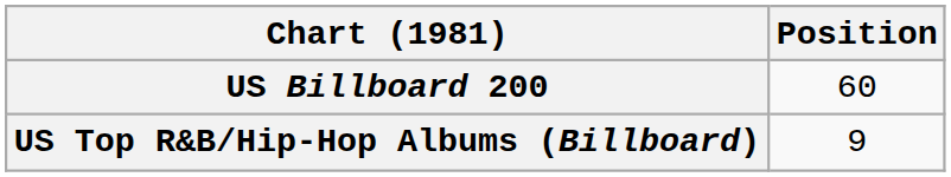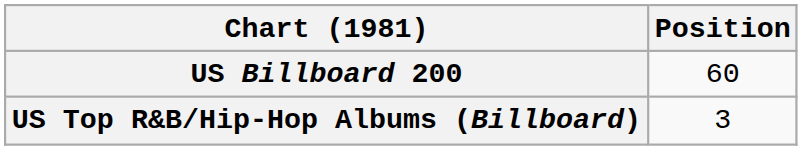 <table class="wikitable sortable plainrowheaders" style="text-align:center">
 <tr>
 <th scope="col">Chart (1981)</th>
 <th scope="col">Position</th>
 </tr>
 <tr>
 <th scope="row">US <em>Billboard</em> 200</th>
 <td>60</td>
 </tr>
 <tr>
 <th scope="row">US Top R&B/Hip-Hop Albums (<em>Billboard</em>)</th>
-<td>9</td>
+<td>3</td>
 </tr>
 </table>
